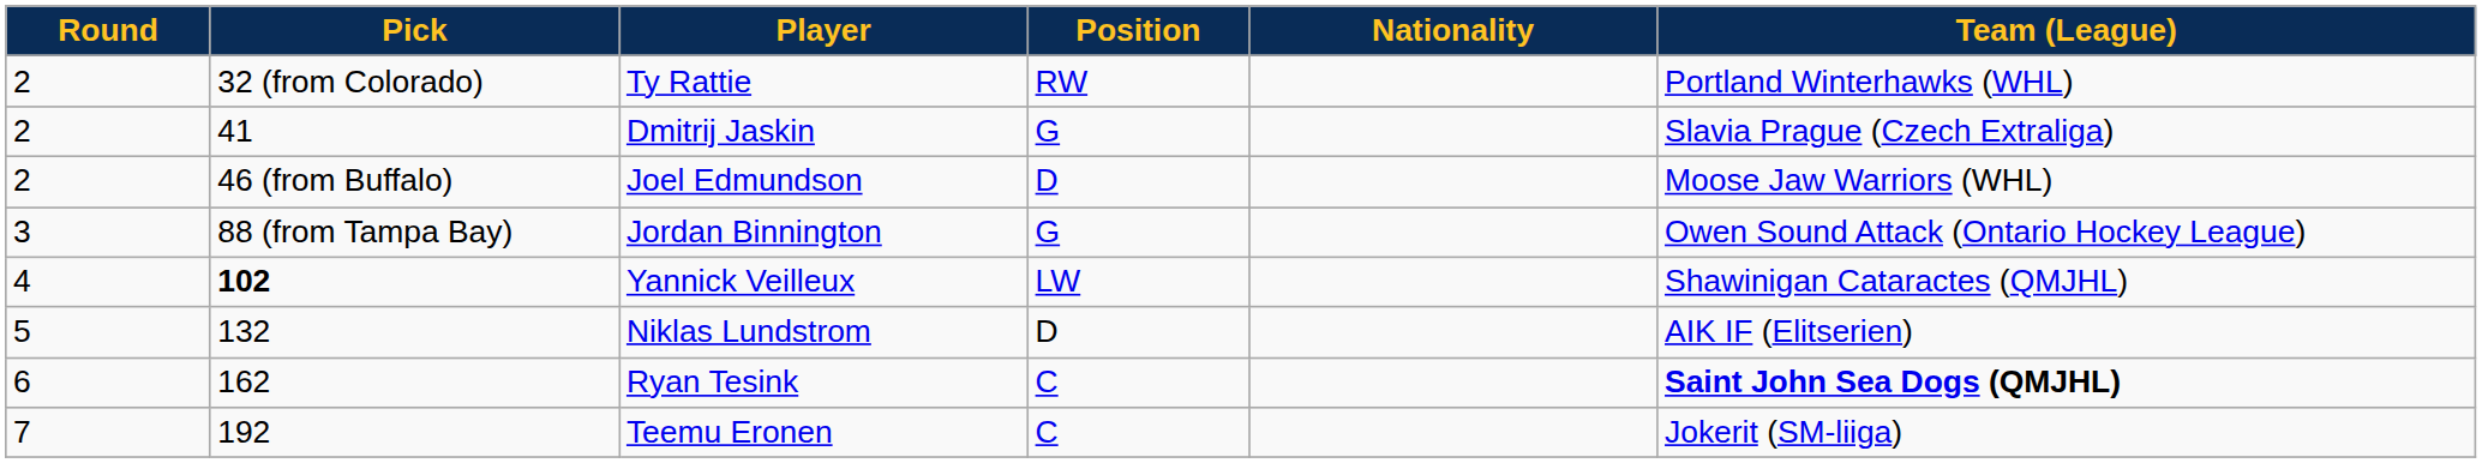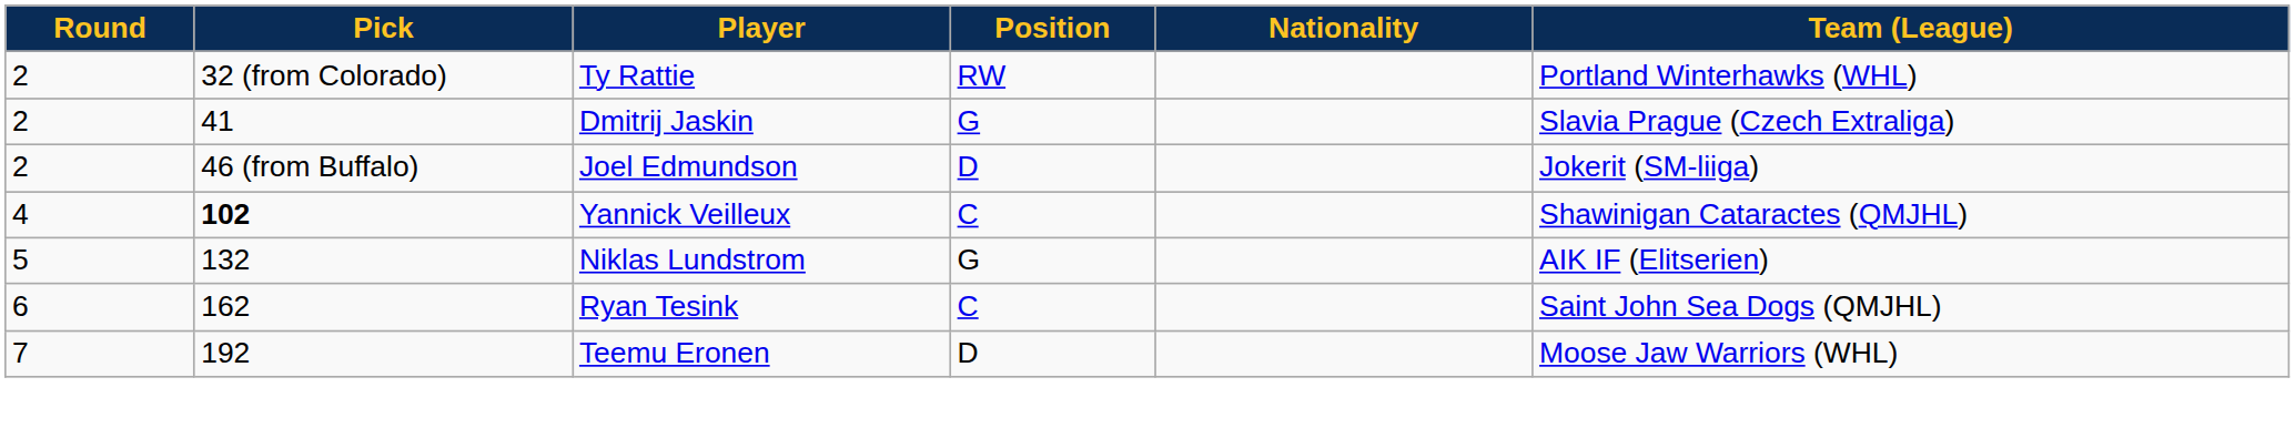 <table class="wikitable sortable sortable">
 <tr>
 <th style="background:#092c57; color:#ffc322" width="5%">Round</th>
 <th style="background:#092c57; color:#ffc322" width="10%">Pick</th>
 <th style="background:#092c57; color:#ffc322" width="10%">Player</th>
 <th style="background:#092c57; color:#ffc322" width="5%">Position</th>
 <th style="background:#092c57; color:#ffc322" width="10%">Nationality</th>
 <th style="background:#092c57; color:#ffc322" width="20%">Team (League)</th>
 </tr>
 <tr>
 <td>2</td>
 <td>32 (from Colorado)</td>
 <td><a href='#'>Ty Rattie</a></td>
 <td><a href='#'>RW</a></td>
 <td></td>
 <td><a href='#'>Portland Winterhawks</a> (<a href='#'>WHL</a>)</td>
 </tr>
 <tr>
 <td>2</td>
 <td>41</td>
 <td><a href='#'>Dmitrij Jaskin</a></td>
 <td><a href='#'>G</a></td>
 <td></td>
 <td><a href='#'>Slavia Prague</a> (<a href='#'>Czech Extraliga</a>)</td>
 </tr>
 <tr>
 <td>2</td>
 <td>46 (from Buffalo)</td>
 <td><a href='#'>Joel Edmundson</a></td>
 <td><a href='#'>D</a></td>
 <td></td>
-<td><a href='#'>Moose Jaw Warriors</a> (WHL)</td>
-</tr>
-<tr>
-<td>3</td>
-<td>88 (from Tampa Bay)</td>
-<td><a href='#'>Jordan Binnington</a></td>
-<td><a href='#'>G</a></td>
-<td></td>
-<td><a href='#'>Owen Sound Attack</a> (<a href='#'>Ontario Hockey League</a>)</td>
+<td><a href='#'>Jokerit</a> (<a href='#'>SM-liiga</a>)</td>
 </tr>
 <tr>
 <td>4</td>
 <td><strong>102</strong></td>
 <td><a href='#'>Yannick Veilleux</a></td>
-<td><a href='#'>LW</a></td>
+<td><a href='#'>C</a></td>
 <td></td>
 <td><a href='#'>Shawinigan Cataractes</a> (<a href='#'>QMJHL</a>)</td>
 </tr>
 <tr>
 <td>5</td>
 <td>132</td>
 <td><a href='#'>Niklas Lundstrom</a></td>
-<td>D</td>
+<td>G</td>
 <td></td>
 <td><a href='#'>AIK IF</a> (<a href='#'>Elitserien</a>)</td>
 </tr>
 <tr>
 <td>6</td>
 <td>162</td>
 <td><a href='#'>Ryan Tesink</a></td>
 <td><a href='#'>C</a></td>
 <td></td>
-<td><strong><a href='#'>Saint John Sea Dogs</a> (QMJHL)</strong></td>
+<td><a href='#'>Saint John Sea Dogs</a> (QMJHL)</td>
 </tr>
 <tr>
 <td>7</td>
 <td>192</td>
 <td><a href='#'>Teemu Eronen</a></td>
-<td><a href='#'>C</a></td>
+<td>D</td>
 <td></td>
-<td><a href='#'>Jokerit</a> (<a href='#'>SM-liiga</a>)</td>
+<td><a href='#'>Moose Jaw Warriors</a> (WHL)</td>
 </tr>
 </table>
